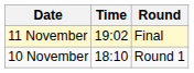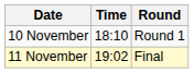 <table class="wikitable">
 <tr>
 <th>Date</th>
 <th>Time</th>
 <th>Round</th>
 </tr>
+<tr>
+<td>10 November</td>
+<td>18:10</td>
+<td>Round 1</td>
+</tr>
 <tr bgcolor="lemonchiffon">
 <td>11 November</td>
 <td>19:02</td>
 <td>Final</td>
 </tr>
-<tr>
-<td>10 November</td>
-<td>18:10</td>
-<td>Round 1</td>
-</tr>
 </table>
